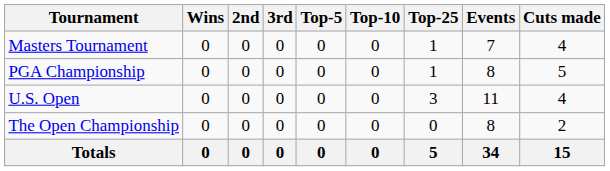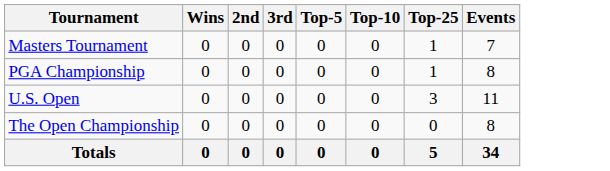 <table class=wikitable style="text-align:center">
 <tr>
 <th>Tournament</th>
 <th>Wins</th>
 <th>2nd</th>
 <th>3rd</th>
 <th>Top-5</th>
 <th>Top-10</th>
 <th>Top-25</th>
 <th>Events</th>
-<th>Cuts made</th>
 </tr>
 <tr>
 <td align=left><a href='#'>Masters Tournament</a></td>
 <td>0</td>
 <td>0</td>
 <td>0</td>
 <td>0</td>
 <td>0</td>
 <td>1</td>
 <td>7</td>
-<td>4</td>
 </tr>
 <tr>
 <td align=left><a href='#'>PGA Championship</a></td>
 <td>0</td>
 <td>0</td>
 <td>0</td>
 <td>0</td>
 <td>0</td>
 <td>1</td>
 <td>8</td>
-<td>5</td>
 </tr>
 <tr>
 <td align=left><a href='#'>U.S. Open</a></td>
 <td>0</td>
 <td>0</td>
 <td>0</td>
 <td>0</td>
 <td>0</td>
 <td>3</td>
 <td>11</td>
-<td>4</td>
 </tr>
 <tr>
 <td align=left><a href='#'>The Open Championship</a></td>
 <td>0</td>
 <td>0</td>
 <td>0</td>
 <td>0</td>
 <td>0</td>
 <td>0</td>
 <td>8</td>
-<td>2</td>
 </tr>
 <tr>
 <th>Totals</th>
 <th>0</th>
 <th>0</th>
 <th>0</th>
 <th>0</th>
 <th>0</th>
 <th>5</th>
 <th>34</th>
-<th>15</th>
 </tr>
 </table>
